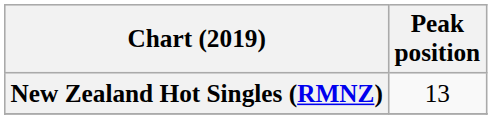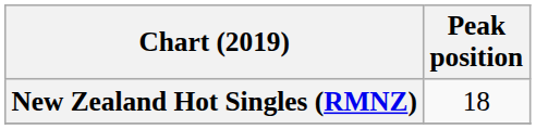 <table class="wikitable sortable plainrowheaders" style="text-align:center">
 <tr>
 <th scope="col">Chart (2019)</th>
 <th scope="col">Peak<br>position</th>
 </tr>
 <tr>
 <th scope="row">New Zealand Hot Singles (<a href='#'>RMNZ</a>)</th>
-<td>13</td>
+<td>18</td>
 </tr>
 <tr>
 </tr>
 <tr>
 </tr>
 </table>
